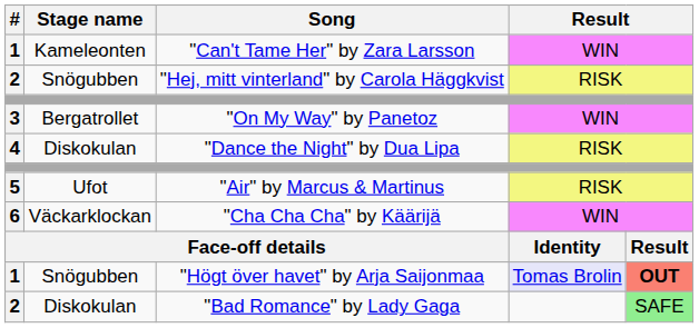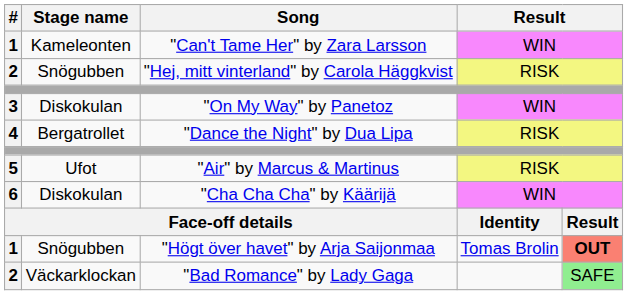 <table class="wikitable plainrowheaders" style="text-align: center;">
 <tr>
 <th>#</th>
 <th>Stage name</th>
 <th>Song</th>
 <th colspan=2>Result</th>
 </tr>
 <tr>
 <th>1</th>
 <td>Kameleonten</td>
 <td>"<a href='#'>Can't Tame Her</a>" by <a href='#'>Zara Larsson</a></td>
 <td colspan=2 bgcolor="#F888FD">WIN</td>
 </tr>
 <tr>
 <th>2</th>
 <td>Snögubben</td>
 <td>"<a href='#'>Hej, mitt vinterland</a>" by <a href='#'>Carola Häggkvist</a></td>
 <td colspan=2 bgcolor="#F3F781">RISK</td>
 </tr>
 <tr>
 <td colspan="5" style="background:darkgray"></td>
 </tr>
 <tr>
 <th>3</th>
-<td>Bergatrollet</td>
+<td>Diskokulan</td>
 <td>"<a href='#'>On My Way</a>" by <a href='#'>Panetoz</a></td>
 <td colspan=2 bgcolor="#F888FD">WIN</td>
 </tr>
 <tr>
 <th>4</th>
-<td>Diskokulan</td>
+<td>Bergatrollet</td>
 <td>"<a href='#'>Dance the Night</a>" by <a href='#'>Dua Lipa</a></td>
 <td colspan=2 bgcolor="#F3F781">RISK</td>
 </tr>
 <tr>
 <td colspan="5" style="background:darkgray"></td>
 </tr>
 <tr>
 <th>5</th>
 <td>Ufot</td>
 <td>"<a href='#'>Air</a>" by <a href='#'>Marcus & Martinus</a></td>
 <td colspan=2 bgcolor="#F3F781">RISK</td>
 </tr>
 <tr>
 <th>6</th>
-<td>Väckarklockan</td>
+<td>Diskokulan</td>
 <td>"<a href='#'>Cha Cha Cha</a>" by <a href='#'>Käärijä</a></td>
 <td colspan=2 bgcolor="#F888FD">WIN</td>
 </tr>
 <tr>
 <th colspan="3">Face-off details</th>
 <th>Identity</th>
 <th>Result</th>
 </tr>
 <tr>
 <th>1</th>
 <td>Snögubben</td>
 <td>"<a href='#'>Högt över havet</a>" by <a href='#'>Arja Saijonmaa</a></td>
-<td style="background: lavender;"><a href='#'>Tomas Brolin</a></td>
+<td><a href='#'>Tomas Brolin</a></td>
 <td bgcolor=salmon><strong>OUT</strong></td>
 </tr>
 <tr>
 <th>2</th>
-<td>Diskokulan</td>
+<td>Väckarklockan</td>
 <td>"<a href='#'>Bad Romance</a>" by <a href='#'>Lady Gaga</a></td>
 <td></td>
 <td bgcolor=lightgreen>SAFE</td>
 </tr>
 </table>
